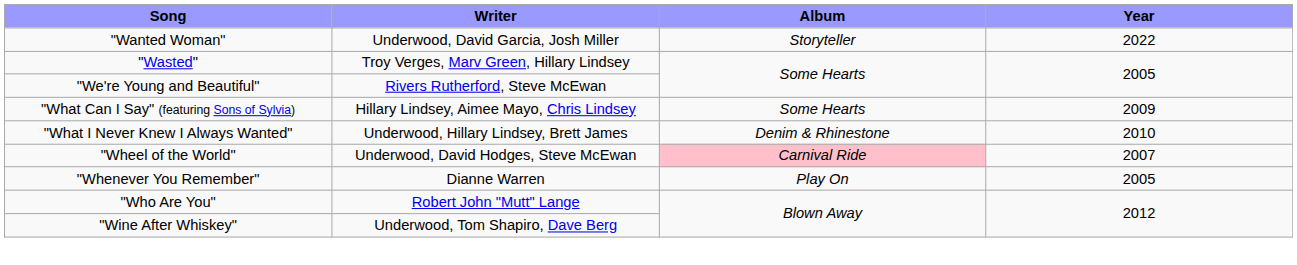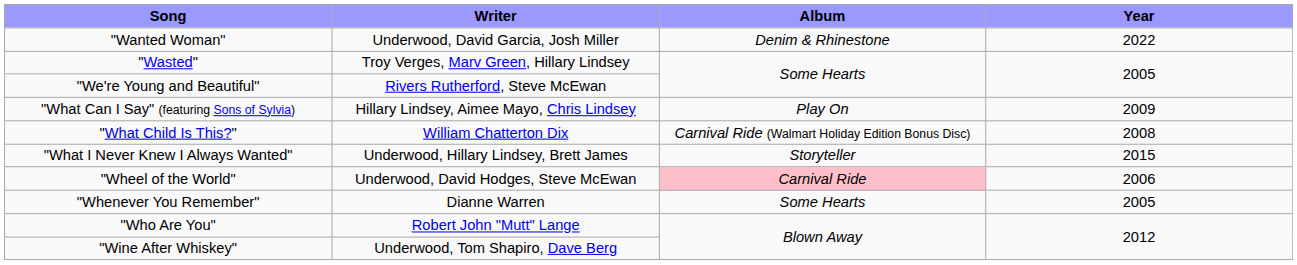 <table class="wikitable" style="margin:0.5em auto; clear:both; font-size:.9em; text-align:center; width:100%">
 <tr>
 <th width="500" style="background: #99F;">Song</th>
 <th width="500" style="background: #99F;">Writer</th>
 <th width="500" style="background: #99F;">Album</th>
 <th width="500" style="background: #99F;">Year</th>
 </tr>
 <tr>
 <td>"Wanted Woman"</td>
 <td>Underwood, David Garcia, Josh Miller</td>
-<td><em>Storyteller</em></td>
+<td><em>Denim & Rhinestone</em></td>
 <td>2022</td>
 </tr>
 <tr>
 <td>"<a href='#'>Wasted</a>"</td>
 <td>Troy Verges, <a href='#'>Marv Green</a>, Hillary Lindsey</td>
 <td rowspan="2"><em>Some Hearts</em></td>
 <td rowspan="2">2005</td>
 </tr>
 <tr>
 <td>"We're Young and Beautiful"</td>
 <td><a href='#'>Rivers Rutherford</a>, Steve McEwan</td>
 </tr>
 <tr>
 <td>"What Can I Say" <small>(featuring <a href='#'>Sons of Sylvia</a>)</small></td>
 <td>Hillary Lindsey, Aimee Mayo, <a href='#'>Chris Lindsey</a></td>
-<td><em>Some Hearts</em></td>
+<td><em>Play On</em></td>
 <td>2009</td>
+</tr>
+<tr>
+<td>"<a href='#'>What Child Is This?</a>"</td>
+<td><a href='#'>William Chatterton Dix</a></td>
+<td><em>Carnival Ride</em> <small>(Walmart Holiday Edition Bonus Disc)</small></td>
+<td>2008</td>
 </tr>
 <tr>
 <td>"What I Never Knew I Always Wanted"</td>
 <td>Underwood, Hillary Lindsey, Brett James</td>
-<td><em>Denim & Rhinestone</em></td>
-<td>2010</td>
+<td><em>Storyteller</em></td>
+<td>2015</td>
 </tr>
 <tr>
 <td>"Wheel of the World"</td>
 <td>Underwood, David Hodges, Steve McEwan</td>
 <td style="background: pink;"><em>Carnival Ride</em></td>
-<td>2007</td>
+<td>2006</td>
 </tr>
 <tr>
 <td>"Whenever You Remember"</td>
 <td>Dianne Warren</td>
-<td><em>Play On</em></td>
+<td><em>Some Hearts</em></td>
 <td>2005</td>
 </tr>
 <tr>
 <td>"Who Are You"</td>
 <td><a href='#'>Robert John "Mutt" Lange</a></td>
 <td rowspan="2"><em>Blown Away</em></td>
 <td rowspan="2">2012</td>
 </tr>
 <tr>
 <td>"Wine After Whiskey"</td>
 <td>Underwood, Tom Shapiro, <a href='#'>Dave Berg</a></td>
 </tr>
 </table>
